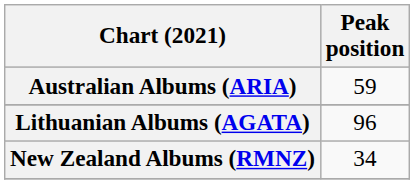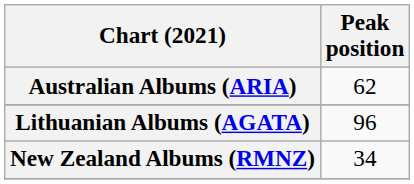 <table class="wikitable sortable plainrowheaders" style="text-align:center">
 <tr>
 <th scope="col">Chart (2021)</th>
 <th scope="col">Peak<br>position</th>
 </tr>
 <tr>
 <th scope="row">Australian Albums (<a href='#'>ARIA</a>)</th>
-<td>59</td>
+<td>62</td>
 </tr>
 <tr>
 </tr>
 <tr>
 <th scope="row">Lithuanian Albums (<a href='#'>AGATA</a>)</th>
 <td>96</td>
 </tr>
 <tr>
 <th scope="row">New Zealand Albums (<a href='#'>RMNZ</a>)</th>
 <td>34</td>
 </tr>
 <tr>
 </tr>
 <tr>
 </tr>
 <tr>
 </tr>
 </table>
